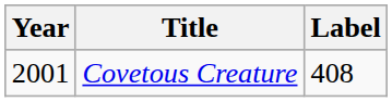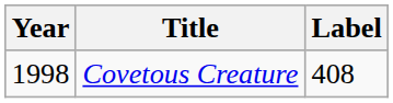 <table class="wikitable">
 <tr>
 <th>Year</th>
 <th>Title</th>
 <th>Label</th>
 </tr>
 <tr>
-<td>2001</td>
+<td>1998</td>
 <td><em><a href='#'>Covetous Creature</a></em></td>
 <td>408</td>
 </tr>
 </table>
